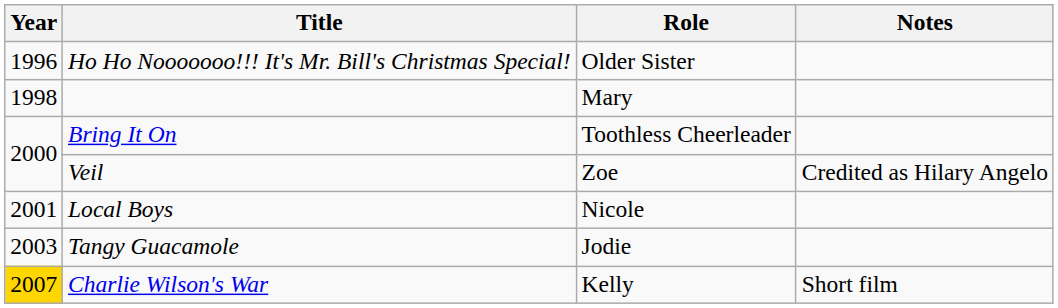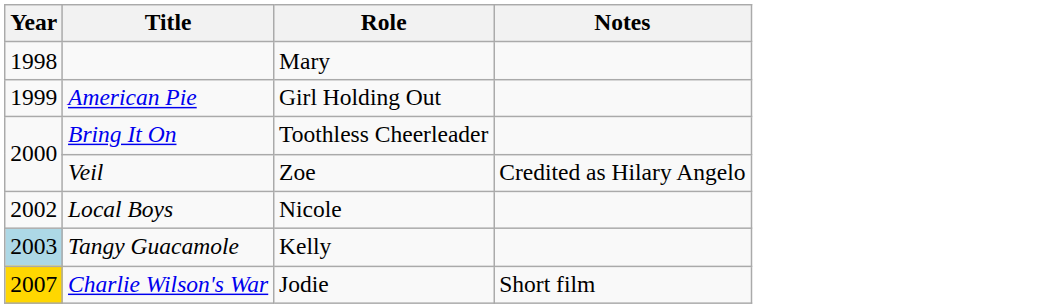 <table class="wikitable sortable">
 <tr>
 <th>Year</th>
 <th>Title</th>
 <th>Role</th>
 <th class="unsortable">Notes</th>
 </tr>
 <tr>
-<td>1996</td>
-<td><em>Ho Ho Nooooooo!!! It's Mr. Bill's Christmas Special!</em></td>
-<td>Older Sister</td>
+<td>1998</td>
+<td><em></em></td>
+<td>Mary</td>
 <td></td>
 </tr>
 <tr>
-<td>1998</td>
-<td><em></em></td>
-<td>Mary</td>
+<td>1999</td>
+<td><em><a href='#'>American Pie</a></em></td>
+<td>Girl Holding Out</td>
 <td></td>
 </tr>
 <tr>
 <td rowspan="2">2000</td>
 <td><em><a href='#'>Bring It On</a></em></td>
 <td>Toothless Cheerleader</td>
 <td></td>
 </tr>
 <tr>
 <td><em>Veil</em></td>
 <td>Zoe</td>
 <td>Credited as Hilary Angelo</td>
 </tr>
 <tr>
-<td>2001</td>
+<td>2002</td>
 <td><em>Local Boys</em></td>
 <td>Nicole</td>
 <td></td>
 </tr>
 <tr>
-<td>2003</td>
+<td style="background: lightblue;">2003</td>
 <td><em>Tangy Guacamole</em></td>
-<td>Jodie</td>
+<td>Kelly</td>
 <td></td>
 </tr>
 <tr>
 <td style="background: gold;">2007</td>
 <td><em><a href='#'>Charlie Wilson's War</a></em></td>
-<td>Kelly</td>
+<td>Jodie</td>
 <td>Short film</td>
 </tr>
 </table>
